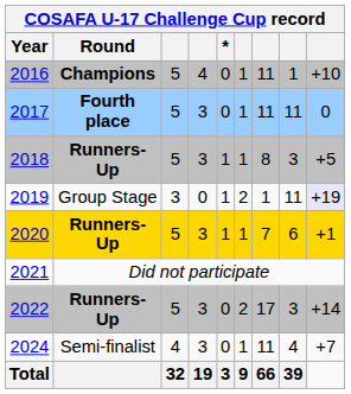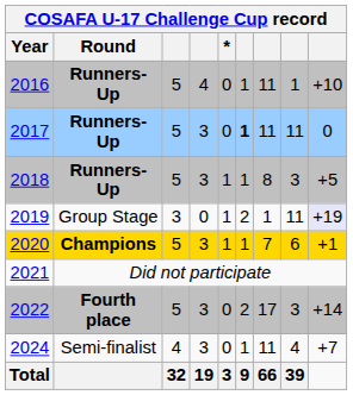 <table class="wikitable" style="text-align: center; width:50%;">
 <tr>
 <th colspan="9"><a href='#'>COSAFA U-17 Challenge Cup</a> record</th>
 </tr>
 <tr>
 <th>Year</th>
 <th>Round</th>
 <th></th>
 <th></th>
 <th>*</th>
 <th></th>
 <th></th>
 <th></th>
 <th></th>
 </tr>
 <tr bgcolor=silver>
 <td> <a href='#'>2016</a></td>
-<td><strong>Champions</strong></td>
+<td><strong>Runners-Up</strong></td>
 <td>5</td>
 <td>4</td>
 <td>0</td>
 <td>1</td>
 <td>11</td>
 <td>1</td>
 <td>+10</td>
 </tr>
 <tr bgcolor=#9acdff>
 <td> <a href='#'>2017</a></td>
-<td><strong>Fourth place</strong></td>
+<td><strong>Runners-Up</strong></td>
 <td>5</td>
 <td>3</td>
 <td>0</td>
-<td>1</td>
+<td><strong>1</strong></td>
 <td>11</td>
 <td>11</td>
 <td>0</td>
 </tr>
 <tr bgcolor=silver>
 <td> <a href='#'>2018</a></td>
 <td><strong>Runners-Up</strong></td>
 <td>5</td>
 <td>3</td>
 <td>1</td>
 <td>1</td>
 <td>8</td>
 <td>3</td>
 <td>+5</td>
 </tr>
 <tr>
 <td> <a href='#'>2019</a></td>
 <td>Group Stage</td>
 <td>3</td>
 <td>0</td>
 <td>1</td>
 <td>2</td>
 <td>1</td>
 <td>11</td>
 <td style="background: lavender;">+19</td>
 </tr>
 <tr bgcolor=#FFD700>
 <td> <a href='#'>2020</a></td>
-<td><strong>Runners-Up</strong></td>
+<td><strong>Champions</strong></td>
 <td>5</td>
 <td>3</td>
 <td>1</td>
 <td>1</td>
 <td>7</td>
 <td>6</td>
 <td>+1</td>
 </tr>
 <tr>
 <td> <a href='#'>2021</a></td>
 <td colspan=8 rowspan=1><em>Did not participate</em></td>
 </tr>
 <tr bgcolor=silver>
 <td> <a href='#'>2022</a></td>
-<td><strong>Runners-Up</strong></td>
+<td><strong>Fourth place</strong></td>
 <td>5</td>
 <td>3</td>
 <td>0</td>
 <td>2</td>
 <td>17</td>
 <td>3</td>
 <td>+14</td>
 </tr>
 <tr>
 <td> <a href='#'>2024</a></td>
 <td>Semi-finalist</td>
 <td>4</td>
 <td>3</td>
 <td>0</td>
 <td>1</td>
 <td>11</td>
 <td>4</td>
 <td>+7</td>
 </tr>
 <tr>
 <th>Total</th>
 <th></th>
 <th>32</th>
 <th>19</th>
 <th>3</th>
 <th>9</th>
 <th>66</th>
 <th>39</th>
 <td></td>
 </tr>
 </table>
